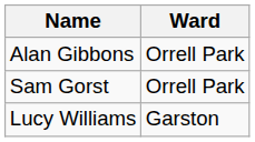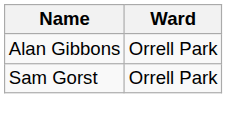 <table class="wikitable">
 <tr>
 <th>Name</th>
 <th>Ward</th>
 </tr>
 <tr>
 <td>Alan Gibbons</td>
 <td>Orrell Park</td>
 </tr>
 <tr>
 <td>Sam Gorst</td>
 <td>Orrell Park</td>
 </tr>
-<tr>
-<td>Lucy Williams</td>
-<td>Garston</td>
-</tr>
 </table>
